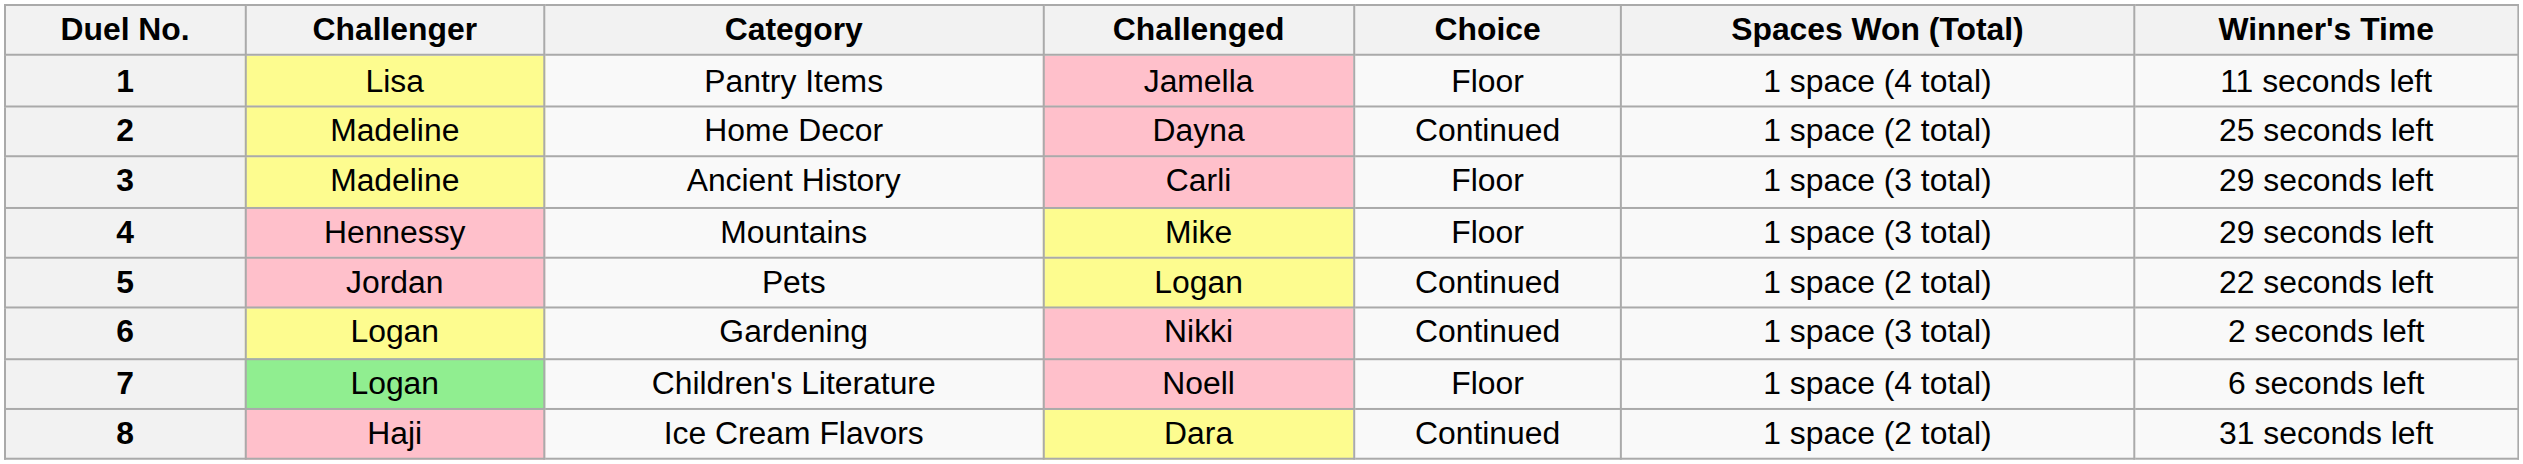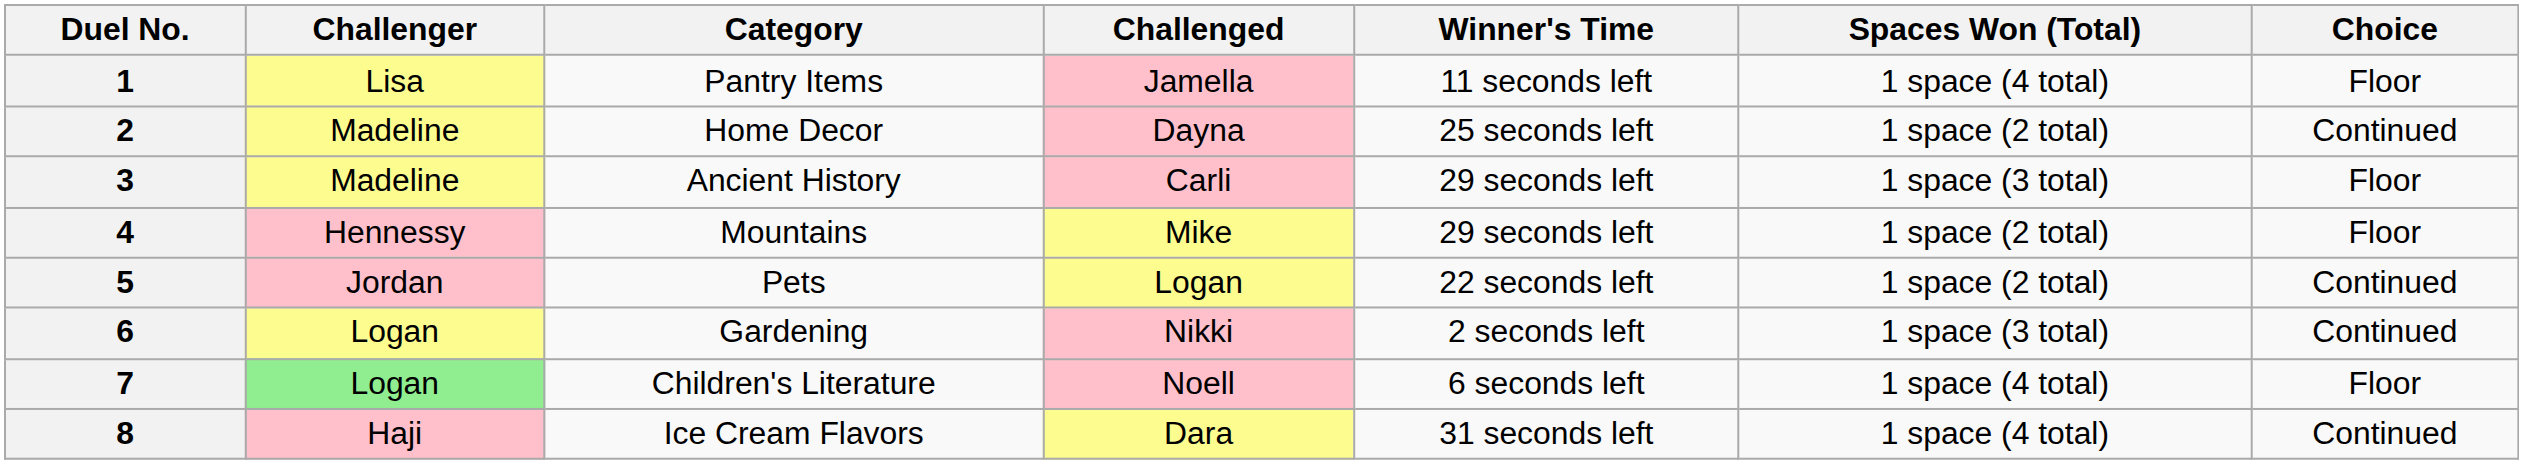 <table class="wikitable sortable mw-collapsible mw-collapsed" style="text-align:center; width:100%">
 <tr>
 <th scope="col">Duel No.</th>
 <th scope="col">Challenger</th>
 <th scope="col">Category</th>
 <th scope="col">Challenged</th>
+<th scope="col">Winner's Time</th>
+<th scope="col">Spaces Won (Total)</th>
 <th scope="col">Choice</th>
-<th scope="col">Spaces Won (Total)</th>
-<th scope="col">Winner's Time</th>
 </tr>
 <tr>
 <th>1</th>
 <td style="background:#fdfc8f;">Lisa</td>
 <td>Pantry Items</td>
 <td style="background:pink;">Jamella</td>
+<td>11 seconds left</td>
+<td>1 space (4 total)</td>
 <td>Floor</td>
-<td>1 space (4 total)</td>
-<td>11 seconds left</td>
 </tr>
 <tr>
 <th>2</th>
 <td style="background:#fdfc8f;">Madeline</td>
 <td>Home Decor</td>
 <td style="background:pink;">Dayna</td>
+<td>25 seconds left</td>
+<td>1 space (2 total)</td>
 <td>Continued</td>
-<td>1 space (2 total)</td>
-<td>25 seconds left</td>
 </tr>
 <tr>
 <th>3</th>
 <td style="background:#fdfc8f;">Madeline</td>
 <td>Ancient History</td>
 <td style="background:pink;">Carli</td>
+<td>29 seconds left</td>
+<td>1 space (3 total)</td>
 <td>Floor</td>
-<td>1 space (3 total)</td>
-<td>29 seconds left</td>
 </tr>
 <tr>
 <th>4</th>
 <td style="background:pink;">Hennessy</td>
 <td>Mountains</td>
 <td style="background:#fdfc8f;">Mike</td>
+<td>29 seconds left</td>
+<td>1 space (2 total)</td>
 <td>Floor</td>
-<td>1 space (3 total)</td>
-<td>29 seconds left</td>
 </tr>
 <tr>
 <th>5</th>
 <td style="background:pink;">Jordan</td>
 <td>Pets</td>
 <td style="background:#fdfc8f;">Logan</td>
+<td>22 seconds left</td>
+<td>1 space (2 total)</td>
 <td>Continued</td>
-<td>1 space (2 total)</td>
-<td>22 seconds left</td>
 </tr>
 <tr>
 <th>6</th>
 <td style="background:#fdfc8f;">Logan</td>
 <td>Gardening</td>
 <td style="background:pink;">Nikki</td>
+<td>2 seconds left</td>
+<td>1 space (3 total)</td>
 <td>Continued</td>
-<td>1 space (3 total)</td>
-<td>2 seconds left</td>
 </tr>
 <tr>
 <th>7</th>
 <td style="background:lightgreen;">Logan</td>
 <td>Children's Literature</td>
 <td style="background:pink;">Noell</td>
+<td>6 seconds left</td>
+<td>1 space (4 total)</td>
 <td>Floor</td>
-<td>1 space (4 total)</td>
-<td>6 seconds left</td>
 </tr>
 <tr>
 <th>8</th>
 <td style="background:pink;">Haji</td>
 <td>Ice Cream Flavors</td>
 <td style="background:#fdfc8f;">Dara</td>
+<td>31 seconds left</td>
+<td>1 space (4 total)</td>
 <td>Continued</td>
-<td>1 space (2 total)</td>
-<td>31 seconds left</td>
 </tr>
 </table>
